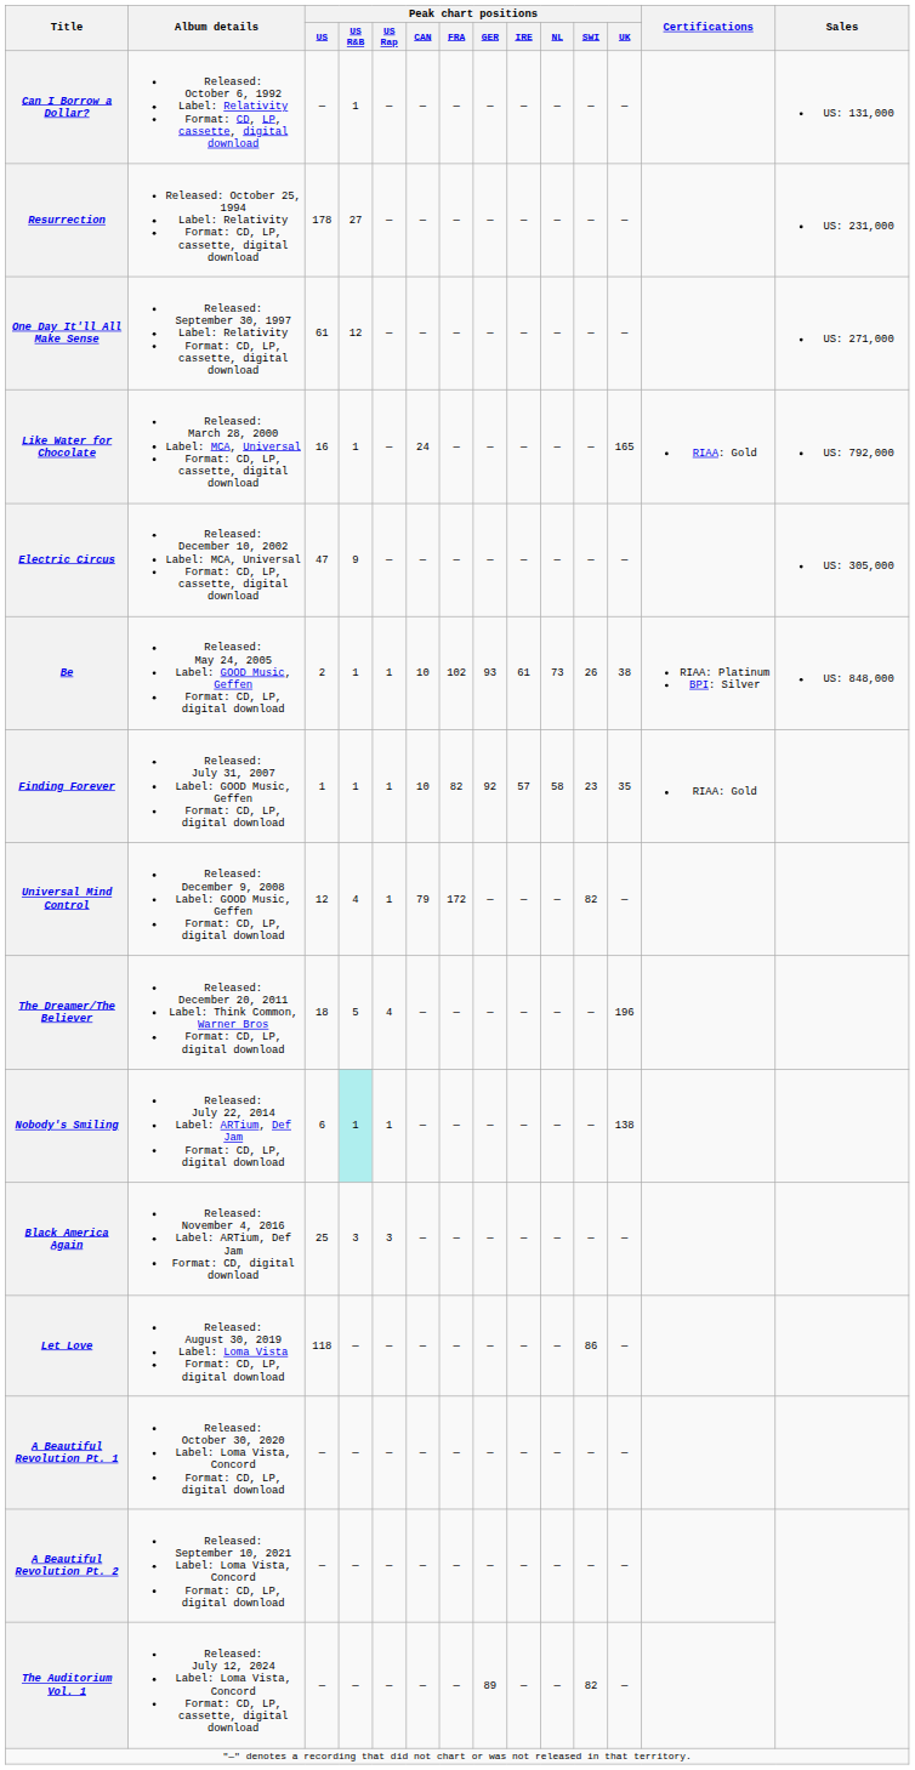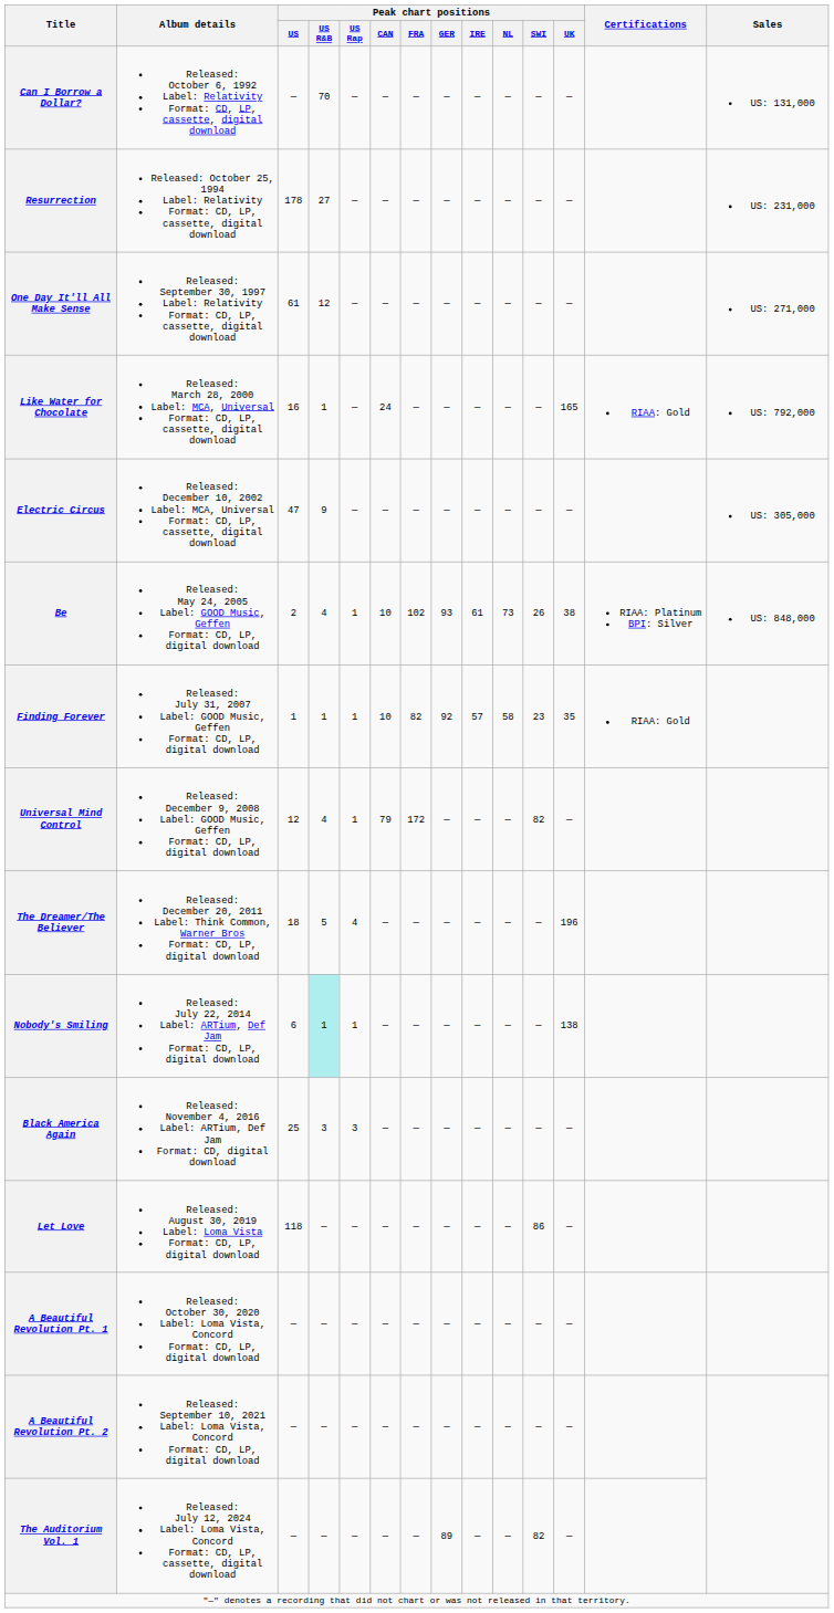 <table class="wikitable plainrowheaders" style="text-align:center;">
 <tr>
 <th scope="col" rowspan="2" style="width:11em;">Title</th>
 <th scope="col" rowspan="2" style="width:16em;">Album details</th>
 <th scope="col" colspan="10">Peak chart positions</th>
 <th scope="col" rowspan="2" style="width:12em;"><a href='#'>Certifications</a></th>
 <th scope="col" rowspan="2" style="width:12em;">Sales</th>
 </tr>
 <tr>
 <th style="width:3em;font-size:90%;"><a href='#'>US</a><br></th>
 <th style="width:3em;font-size:90%;"><a href='#'>US R&B</a><br></th>
 <th style="width:3em;font-size:90%;"><a href='#'>US Rap</a><br></th>
 <th style="width:3em;font-size:90%;"><a href='#'>CAN</a><br></th>
 <th style="width:3em;font-size:90%;"><a href='#'>FRA</a><br></th>
 <th style="width:3em;font-size:90%;"><a href='#'>GER</a><br></th>
 <th style="width:3em;font-size:90%;"><a href='#'>IRE</a><br></th>
 <th style="width:3em;font-size:90%;"><a href='#'>NL</a><br></th>
 <th style="width:3em;font-size:90%;"><a href='#'>SWI</a><br></th>
 <th style="width:3em;font-size:90%;"><a href='#'>UK</a><br></th>
 </tr>
 <tr>
 <th scope="row"><em><a href='#'>Can I Borrow a Dollar?</a></em><br></th>
 <td><br><ul><li>Released: October 6, 1992</li><li>Label: <a href='#'>Relativity</a></li><li>Format: <a href='#'>CD</a>, <a href='#'>LP</a>, <a href='#'>cassette</a>, <a href='#'>digital download</a></li></ul></td>
 <td>—</td>
-<td>1</td>
+<td>70</td>
 <td>—</td>
 <td>—</td>
 <td>—</td>
 <td>—</td>
 <td>—</td>
 <td>—</td>
 <td>—</td>
 <td>—</td>
 <td></td>
 <td><br><ul><li>US: 131,000 </li></ul></td>
 </tr>
 <tr>
 <th scope="row"><em><a href='#'>Resurrection</a></em><br></th>
 <td><br><ul><li>Released: October 25, 1994</li><li>Label: Relativity</li><li>Format: CD, LP, cassette, digital download</li></ul></td>
 <td>178</td>
 <td>27</td>
 <td>—</td>
 <td>—</td>
 <td>—</td>
 <td>—</td>
 <td>—</td>
 <td>—</td>
 <td>—</td>
 <td>—</td>
 <td></td>
 <td><br><ul><li>US: 231,000 </li></ul></td>
 </tr>
 <tr>
 <th scope="row"><em><a href='#'>One Day It'll All Make Sense</a></em></th>
 <td><br><ul><li>Released: September 30, 1997</li><li>Label: Relativity</li><li>Format: CD, LP, cassette, digital download</li></ul></td>
 <td>61</td>
 <td>12</td>
 <td>—</td>
 <td>—</td>
 <td>—</td>
 <td>—</td>
 <td>—</td>
 <td>—</td>
 <td>—</td>
 <td>—</td>
 <td></td>
 <td><br><ul><li>US: 271,000 </li></ul></td>
 </tr>
 <tr>
 <th scope="row"><em><a href='#'>Like Water for Chocolate</a></em></th>
 <td><br><ul><li>Released: March 28, 2000</li><li>Label: <a href='#'>MCA</a>, <a href='#'>Universal</a></li><li>Format: CD, LP, cassette, digital download</li></ul></td>
 <td>16</td>
 <td>1</td>
 <td>—</td>
 <td>24</td>
 <td>—</td>
 <td>—</td>
 <td>—</td>
 <td>—</td>
 <td>—</td>
 <td>165</td>
 <td><br><ul><li><a href='#'>RIAA</a>: Gold</li></ul></td>
 <td><br><ul><li>US: 792,000 </li></ul></td>
 </tr>
 <tr>
 <th scope="row"><em><a href='#'>Electric Circus</a></em></th>
 <td><br><ul><li>Released: December 10, 2002</li><li>Label: MCA, Universal</li><li>Format: CD, LP, cassette, digital download</li></ul></td>
 <td>47</td>
 <td>9</td>
 <td>—</td>
 <td>—</td>
 <td>—</td>
 <td>—</td>
 <td>—</td>
 <td>—</td>
 <td>—</td>
 <td>—</td>
 <td></td>
 <td><br><ul><li>US: 305,000 </li></ul></td>
 </tr>
 <tr>
 <th scope="row"><em><a href='#'>Be</a></em></th>
 <td><br><ul><li>Released: May 24, 2005</li><li>Label: <a href='#'>GOOD Music</a>, <a href='#'>Geffen</a></li><li>Format: CD, LP, digital download</li></ul></td>
 <td>2</td>
-<td>1</td>
+<td>4</td>
 <td>1</td>
 <td>10</td>
 <td>102</td>
 <td>93</td>
 <td>61</td>
 <td>73</td>
 <td>26</td>
 <td>38</td>
 <td><br><ul><li>RIAA: Platinum</li><li><a href='#'>BPI</a>: Silver</li></ul></td>
 <td><br><ul><li>US: 848,000 </li></ul></td>
 </tr>
 <tr>
 <th scope="row"><em><a href='#'>Finding Forever</a></em></th>
 <td><br><ul><li>Released: July 31, 2007</li><li>Label: GOOD Music, Geffen</li><li>Format: CD, LP, digital download</li></ul></td>
 <td>1</td>
 <td>1</td>
 <td>1</td>
 <td>10</td>
 <td>82</td>
 <td>92</td>
 <td>57</td>
 <td>58</td>
 <td>23</td>
 <td>35</td>
 <td><br><ul><li>RIAA: Gold</li></ul></td>
 <td></td>
 </tr>
 <tr>
 <th scope="row"><em><a href='#'>Universal Mind Control</a></em></th>
 <td><br><ul><li>Released: December 9, 2008</li><li>Label: GOOD Music, Geffen</li><li>Format: CD, LP, digital download</li></ul></td>
 <td>12</td>
 <td>4</td>
 <td>1</td>
 <td>79</td>
 <td>172</td>
 <td>—</td>
 <td>—</td>
 <td>—</td>
 <td>82</td>
 <td>—</td>
 <td></td>
 <td></td>
 </tr>
 <tr>
 <th scope="row"><em><a href='#'>The Dreamer/The Believer</a></em></th>
 <td><br><ul><li>Released: December 20, 2011</li><li>Label: Think Common, <a href='#'>Warner Bros</a></li><li>Format: CD, LP, digital download</li></ul></td>
 <td>18</td>
 <td>5</td>
 <td>4</td>
 <td>—</td>
 <td>—</td>
 <td>—</td>
 <td>—</td>
 <td>—</td>
 <td>—</td>
 <td>196</td>
 <td></td>
 <td></td>
 </tr>
 <tr>
 <th scope="row"><em><a href='#'>Nobody's Smiling</a></em></th>
 <td><br><ul><li>Released: July 22, 2014</li><li>Label: <a href='#'>ARTium</a>, <a href='#'>Def Jam</a></li><li>Format: CD, LP, digital download</li></ul></td>
 <td>6</td>
 <td style="background: paleturquoise;">1</td>
 <td>1</td>
 <td>—</td>
 <td>—</td>
 <td>—</td>
 <td>—</td>
 <td>—</td>
 <td>—</td>
 <td>138</td>
 <td></td>
 <td></td>
 </tr>
 <tr>
 <th scope="row"><em><a href='#'>Black America Again</a></em></th>
 <td><br><ul><li>Released: November 4, 2016</li><li>Label: ARTium, Def Jam</li><li>Format: CD, digital download</li></ul></td>
 <td>25</td>
 <td>3</td>
 <td>3</td>
 <td>—</td>
 <td>—</td>
 <td>—</td>
 <td>—</td>
 <td>—</td>
 <td>—</td>
 <td>—</td>
 <td></td>
 <td></td>
 </tr>
 <tr>
 <th scope="row"><em><a href='#'>Let Love</a></em></th>
 <td><br><ul><li>Released: August 30, 2019</li><li>Label: <a href='#'>Loma Vista</a></li><li>Format: CD, LP, digital download</li></ul></td>
 <td>118</td>
 <td>—</td>
 <td>—</td>
 <td>—</td>
 <td>—</td>
 <td>—</td>
 <td>—</td>
 <td>—</td>
 <td>86</td>
 <td>—</td>
 <td></td>
 <td></td>
 </tr>
 <tr>
 <th scope="row"><em><a href='#'>A Beautiful Revolution Pt. 1</a> </em></th>
 <td><br><ul><li>Released: October 30, 2020</li><li>Label: Loma Vista, Concord</li><li>Format: CD, LP, digital download</li></ul></td>
 <td>—</td>
 <td>—</td>
 <td>—</td>
 <td>—</td>
 <td>—</td>
 <td>—</td>
 <td>—</td>
 <td>—</td>
 <td>—</td>
 <td>—</td>
 <td></td>
 <td></td>
 </tr>
 <tr>
 <th scope="row"><em><a href='#'>A Beautiful Revolution Pt. 2</a> </em></th>
 <td><br><ul><li>Released: September 10, 2021</li><li>Label: Loma Vista, Concord</li><li>Format: CD, LP, digital download</li></ul></td>
 <td>—</td>
 <td>—</td>
 <td>—</td>
 <td>—</td>
 <td>—</td>
 <td>—</td>
 <td>—</td>
 <td>—</td>
 <td>—</td>
 <td>—</td>
 <td></td>
 </tr>
 <tr>
 <th scope="row"><em><a href='#'>The Auditorium Vol. 1</a></em></th>
 <td><br><ul><li>Released: July 12, 2024</li><li>Label: Loma Vista, Concord</li><li>Format: CD, LP, cassette, digital download</li></ul></td>
 <td>—</td>
 <td>—</td>
 <td>—</td>
 <td>—</td>
 <td>—</td>
 <td>89</td>
 <td>—</td>
 <td>—</td>
 <td>82</td>
 <td>—</td>
 <td></td>
 </tr>
 <tr>
 <td colspan="14" style="font-size:90%">"—" denotes a recording that did not chart or was not released in that territory.</td>
 </tr>
 </table>
